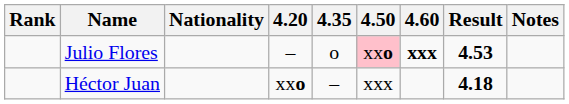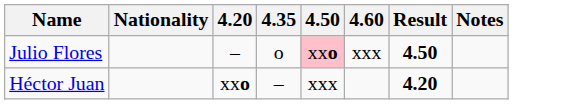 <table class="wikitable sortable" style="text-align:center">
 <tr>
-<th>Rank</th>
 <th>Name</th>
 <th>Nationality</th>
 <th>4.20</th>
 <th>4.35</th>
 <th>4.50</th>
 <th>4.60</th>
 <th>Result</th>
 <th>Notes</th>
 </tr>
 <tr>
-<td></td>
 <td align=left><a href='#'>Julio Flores</a></td>
 <td align=left></td>
 <td>–</td>
 <td>o</td>
 <td style="background: pink;">xx<strong>o</strong></td>
-<td><strong>xxx</strong></td>
-<td><strong>4.53</strong></td>
+<td>xxx</td>
+<td><strong>4.50</strong></td>
 <td></td>
 </tr>
 <tr>
-<td></td>
 <td align=left><a href='#'>Héctor Juan</a></td>
 <td align=left></td>
 <td>xx<strong>o</strong></td>
 <td>–</td>
 <td>xxx</td>
 <td></td>
-<td><strong>4.18</strong></td>
+<td><strong>4.20</strong></td>
 <td></td>
 </tr>
 </table>
